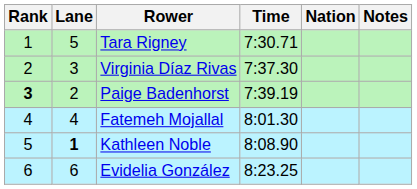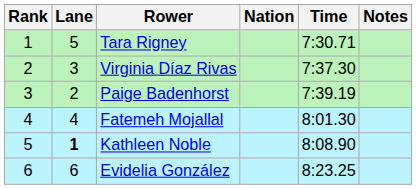 <table class="wikitable sortable" style="text-align:center">
 <tr>
 <th>Rank</th>
 <th>Lane</th>
 <th>Rower</th>
+<th>Nation</th>
 <th>Time</th>
-<th>Nation</th>
 <th>Notes</th>
 </tr>
 <tr bgcolor=bbf3bb>
 <td>1</td>
 <td>5</td>
 <td align=left><a href='#'>Tara Rigney</a></td>
+<td align=left></td>
 <td>7:30.71</td>
-<td align=left></td>
 <td></td>
 </tr>
 <tr bgcolor=bbf3bb>
 <td>2</td>
 <td>3</td>
 <td align=left><a href='#'>Virginia Díaz Rivas</a></td>
+<td align=left></td>
 <td>7:37.30</td>
-<td align=left></td>
 <td></td>
 </tr>
 <tr bgcolor=bbf3bb>
-<td><strong>3</strong></td>
+<td>3</td>
 <td>2</td>
 <td align=left><a href='#'>Paige Badenhorst</a></td>
+<td align=left></td>
 <td>7:39.19</td>
-<td align=left></td>
 <td></td>
 </tr>
 <tr bgcolor=bbf3ff>
 <td>4</td>
 <td>4</td>
 <td align=left><a href='#'>Fatemeh Mojallal</a></td>
+<td align=left></td>
 <td>8:01.30</td>
-<td align=left></td>
 <td></td>
 </tr>
 <tr bgcolor=bbf3ff>
 <td>5</td>
 <td><strong>1</strong></td>
 <td align=left><a href='#'>Kathleen Noble</a></td>
+<td align=left></td>
 <td>8:08.90</td>
-<td align=left></td>
 <td></td>
 </tr>
 <tr bgcolor=bbf3ff>
 <td>6</td>
 <td>6</td>
 <td align=left><a href='#'>Evidelia González</a></td>
+<td align=left></td>
 <td>8:23.25</td>
-<td align=left></td>
 <td></td>
 </tr>
 </table>
